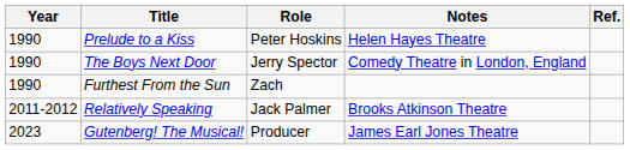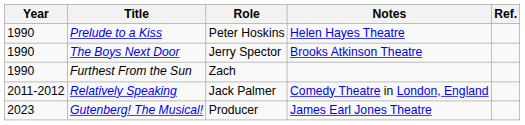 <table class="wikitable sortable">
 <tr>
 <th>Year</th>
 <th>Title</th>
 <th>Role</th>
 <th>Notes</th>
 <th>Ref.</th>
 </tr>
 <tr>
 <td>1990</td>
 <td><em><a href='#'>Prelude to a Kiss</a></em></td>
 <td>Peter Hoskins</td>
 <td><a href='#'>Helen Hayes Theatre</a></td>
 <td></td>
 </tr>
 <tr>
 <td>1990</td>
 <td><em><a href='#'>The Boys Next Door</a></em></td>
 <td>Jerry Spector</td>
-<td><a href='#'>Comedy Theatre</a> in <a href='#'>London, England</a></td>
+<td><a href='#'>Brooks Atkinson Theatre</a></td>
 <td></td>
 </tr>
 <tr>
 <td>1990</td>
 <td><em>Furthest From the Sun</em></td>
 <td>Zach</td>
 <td></td>
 <td></td>
 </tr>
 <tr>
 <td>2011-2012</td>
 <td><em><a href='#'>Relatively Speaking</a></em></td>
 <td>Jack Palmer</td>
-<td><a href='#'>Brooks Atkinson Theatre</a></td>
+<td><a href='#'>Comedy Theatre</a> in <a href='#'>London, England</a></td>
 <td></td>
 </tr>
 <tr>
 <td>2023</td>
 <td><em><a href='#'>Gutenberg! The Musical!</a></em></td>
 <td>Producer</td>
 <td><a href='#'>James Earl Jones Theatre</a></td>
 <td></td>
 </tr>
 </table>
